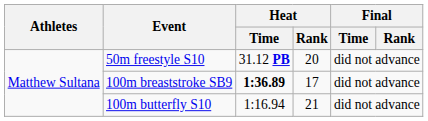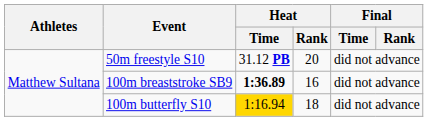 <table class=wikitable style="font-size:90%">
 <tr>
 <th rowspan="2">Athletes</th>
 <th rowspan="2">Event</th>
 <th colspan="2">Heat</th>
 <th colspan="2">Final</th>
 </tr>
 <tr>
 <th scope="col">Time</th>
 <th scope="col">Rank</th>
 <th scope="col">Time</th>
 <th scope="col">Rank</th>
 </tr>
 <tr align=center>
 <td align=left rowspan=3><a href='#'>Matthew Sultana</a></td>
 <td align=left><a href='#'>50m freestyle S10</a></td>
 <td>31.12 <strong><a href='#'>PB</a></strong></td>
 <td>20</td>
 <td colspan=2>did not advance</td>
 </tr>
 <tr align=center>
 <td align=left><a href='#'>100m breaststroke SB9</a></td>
 <td><strong>1:36.89</strong></td>
-<td>17</td>
+<td>16</td>
 <td colspan=2>did not advance</td>
 </tr>
 <tr align=center>
 <td align=left><a href='#'>100m butterfly S10</a></td>
-<td>1:16.94</td>
-<td>21</td>
+<td style="background: gold;">1:16.94</td>
+<td>18</td>
 <td colspan=2>did not advance</td>
 </tr>
 </table>
